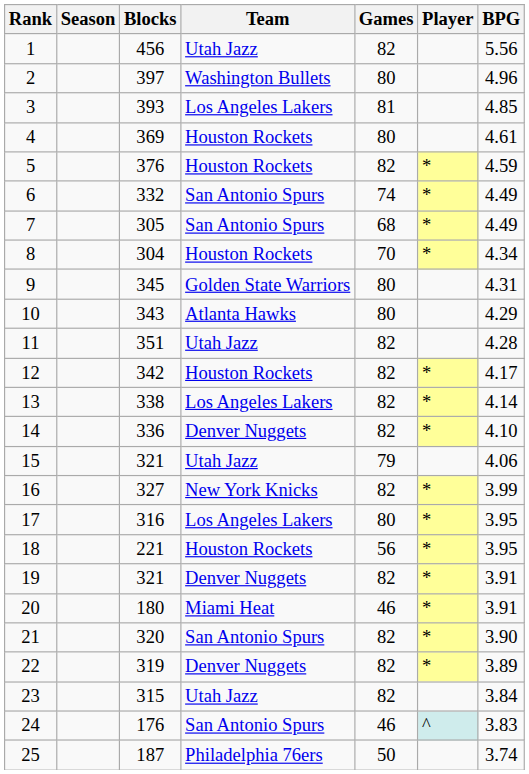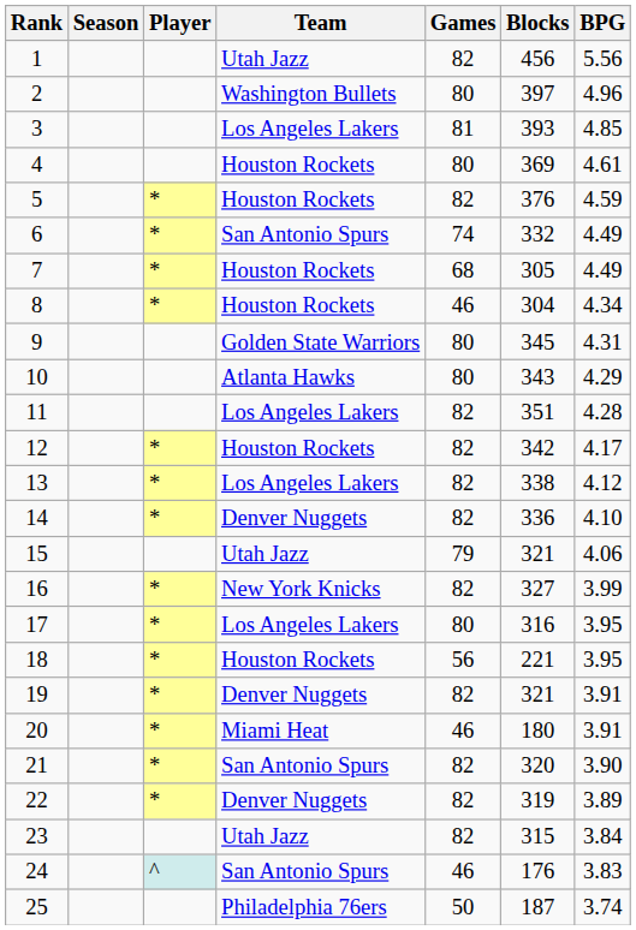 <table class="wikitable sortable">
 <tr>
 <th>Rank</th>
 <th>Season</th>
-<th>Blocks</th>
+<th>Player</th>
 <th>Team</th>
 <th>Games</th>
-<th>Player</th>
+<th>Blocks</th>
 <th>BPG</th>
 </tr>
 <tr>
 <td align=center>1</td>
 <td align=center></td>
-<td align=center>456</td>
+<td></td>
 <td><a href='#'>Utah Jazz</a></td>
 <td align=center>82</td>
-<td></td>
+<td align=center>456</td>
 <td align=center>5.56</td>
 </tr>
 <tr>
 <td align=center>2</td>
 <td align=center></td>
-<td align=center>397</td>
+<td></td>
 <td><a href='#'>Washington Bullets</a></td>
 <td align=center>80</td>
-<td></td>
+<td align=center>397</td>
 <td align=center>4.96</td>
 </tr>
 <tr>
 <td align=center>3</td>
 <td align=center></td>
-<td align=center>393</td>
+<td></td>
 <td><a href='#'>Los Angeles Lakers</a></td>
 <td align=center>81</td>
-<td></td>
+<td align=center>393</td>
 <td align=center>4.85</td>
 </tr>
 <tr>
 <td align=center>4</td>
 <td align=center></td>
-<td align=center>369</td>
+<td></td>
 <td><a href='#'>Houston Rockets</a></td>
 <td align=center>80</td>
-<td></td>
+<td align=center>369</td>
 <td align=center>4.61</td>
 </tr>
 <tr>
 <td align=center>5</td>
 <td align=center></td>
-<td align=center>376</td>
+<td bgcolor="FFFF99">*</td>
 <td><a href='#'>Houston Rockets</a></td>
 <td align=center>82</td>
-<td bgcolor="FFFF99">*</td>
+<td align=center>376</td>
 <td align=center>4.59</td>
 </tr>
 <tr>
 <td align=center>6</td>
 <td align=center></td>
-<td align=center>332</td>
+<td bgcolor="FFFF99">*</td>
 <td><a href='#'>San Antonio Spurs</a></td>
 <td align=center>74</td>
-<td bgcolor="FFFF99">*</td>
+<td align=center>332</td>
 <td align=center>4.49</td>
 </tr>
 <tr>
 <td align=center>7</td>
 <td align=center></td>
+<td bgcolor="FFFF99">*</td>
+<td><a href='#'>Houston Rockets</a></td>
+<td align=center>68</td>
 <td align=center>305</td>
-<td><a href='#'>San Antonio Spurs</a></td>
-<td align=center>68</td>
-<td bgcolor="FFFF99">*</td>
 <td align=center>4.49</td>
 </tr>
 <tr>
 <td align=center>8</td>
 <td align=center></td>
+<td bgcolor="FFFF99">*</td>
+<td><a href='#'>Houston Rockets</a></td>
+<td align=center>46</td>
 <td align=center>304</td>
-<td><a href='#'>Houston Rockets</a></td>
-<td align=center>70</td>
-<td bgcolor="FFFF99">*</td>
 <td align=center>4.34</td>
 </tr>
 <tr>
 <td align=center>9</td>
 <td align=center></td>
-<td align=center>345</td>
+<td></td>
 <td><a href='#'>Golden State Warriors</a></td>
 <td align=center>80</td>
-<td></td>
+<td align=center>345</td>
 <td align=center>4.31</td>
 </tr>
 <tr>
 <td align=center>10</td>
 <td align=center></td>
-<td align=center>343</td>
+<td></td>
 <td><a href='#'>Atlanta Hawks</a></td>
 <td align=center>80</td>
-<td></td>
+<td align=center>343</td>
 <td align=center>4.29</td>
 </tr>
 <tr>
 <td align=center>11</td>
 <td align=center></td>
+<td></td>
+<td><a href='#'>Los Angeles Lakers</a></td>
+<td align=center>82</td>
 <td align=center>351</td>
-<td><a href='#'>Utah Jazz</a></td>
-<td align=center>82</td>
-<td></td>
 <td align=center>4.28</td>
 </tr>
 <tr>
 <td align=center>12</td>
 <td align=center></td>
-<td align=center>342</td>
+<td bgcolor="FFFF99">*</td>
 <td><a href='#'>Houston Rockets</a></td>
 <td align=center>82</td>
-<td bgcolor="FFFF99">*</td>
+<td align=center>342</td>
 <td align=center>4.17</td>
 </tr>
 <tr>
 <td align=center>13</td>
 <td align=center></td>
-<td align=center>338</td>
+<td bgcolor="FFFF99">*</td>
 <td><a href='#'>Los Angeles Lakers</a></td>
 <td align=center>82</td>
-<td bgcolor="FFFF99">*</td>
-<td align=center>4.14</td>
+<td align=center>338</td>
+<td align=center>4.12</td>
 </tr>
 <tr>
 <td align=center>14</td>
 <td align=center></td>
-<td align=center>336</td>
+<td bgcolor="FFFF99">*</td>
 <td><a href='#'>Denver Nuggets</a></td>
 <td align=center>82</td>
-<td bgcolor="FFFF99">*</td>
+<td align=center>336</td>
 <td align=center>4.10</td>
 </tr>
 <tr>
 <td align=center>15</td>
 <td align=center></td>
-<td align=center>321</td>
+<td></td>
 <td><a href='#'>Utah Jazz</a></td>
 <td align=center>79</td>
-<td></td>
+<td align=center>321</td>
 <td align=center>4.06</td>
 </tr>
 <tr>
 <td align=center>16</td>
 <td align=center></td>
-<td align=center>327</td>
+<td bgcolor="FFFF99">*</td>
 <td><a href='#'>New York Knicks</a></td>
 <td align=center>82</td>
-<td bgcolor="FFFF99">*</td>
+<td align=center>327</td>
 <td align=center>3.99</td>
 </tr>
 <tr>
 <td align=center>17</td>
 <td align=center></td>
-<td align=center>316</td>
+<td bgcolor="FFFF99">*</td>
 <td><a href='#'>Los Angeles Lakers</a></td>
 <td align=center>80</td>
-<td bgcolor="FFFF99">*</td>
+<td align=center>316</td>
 <td align=center>3.95</td>
 </tr>
 <tr>
 <td align=center>18</td>
 <td align=center></td>
-<td align=center>221</td>
+<td bgcolor="FFFF99">*</td>
 <td><a href='#'>Houston Rockets</a></td>
 <td align=center>56</td>
-<td bgcolor="FFFF99">*</td>
+<td align=center>221</td>
 <td align=center>3.95</td>
 </tr>
 <tr>
 <td align=center>19</td>
 <td align=center></td>
-<td align=center>321</td>
+<td bgcolor="FFFF99">*</td>
 <td><a href='#'>Denver Nuggets</a></td>
 <td align=center>82</td>
-<td bgcolor="FFFF99">*</td>
+<td align=center>321</td>
 <td align=center>3.91</td>
 </tr>
 <tr>
 <td align=center>20</td>
 <td align=center></td>
-<td align=center>180</td>
+<td bgcolor="FFFF99">*</td>
 <td><a href='#'>Miami Heat</a></td>
 <td align=center>46</td>
-<td bgcolor="FFFF99">*</td>
+<td align=center>180</td>
 <td align=center>3.91</td>
 </tr>
 <tr>
 <td align=center>21</td>
 <td align=center></td>
-<td align=center>320</td>
+<td bgcolor="FFFF99">*</td>
 <td><a href='#'>San Antonio Spurs</a></td>
 <td align=center>82</td>
-<td bgcolor="FFFF99">*</td>
+<td align=center>320</td>
 <td align=center>3.90</td>
 </tr>
 <tr>
 <td align=center>22</td>
 <td align=center></td>
-<td align=center>319</td>
+<td bgcolor="FFFF99">*</td>
 <td><a href='#'>Denver Nuggets</a></td>
 <td align=center>82</td>
-<td bgcolor="FFFF99">*</td>
+<td align=center>319</td>
 <td align=center>3.89</td>
 </tr>
 <tr>
 <td align=center>23</td>
 <td align=center></td>
-<td align=center>315</td>
+<td></td>
 <td><a href='#'>Utah Jazz</a></td>
 <td align=center>82</td>
-<td></td>
+<td align=center>315</td>
 <td align=center>3.84</td>
 </tr>
 <tr>
 <td align=center>24</td>
 <td align=center></td>
-<td align=center>176</td>
+<td bgcolor="CFECEC">^</td>
 <td><a href='#'>San Antonio Spurs</a></td>
 <td align=center>46</td>
-<td bgcolor="CFECEC">^</td>
+<td align=center>176</td>
 <td align=center>3.83</td>
 </tr>
 <tr>
 <td align=center>25</td>
 <td align=center></td>
-<td align=center>187</td>
+<td></td>
 <td><a href='#'>Philadelphia 76ers</a></td>
 <td align=center>50</td>
-<td></td>
+<td align=center>187</td>
 <td align=center>3.74</td>
 </tr>
 </table>
